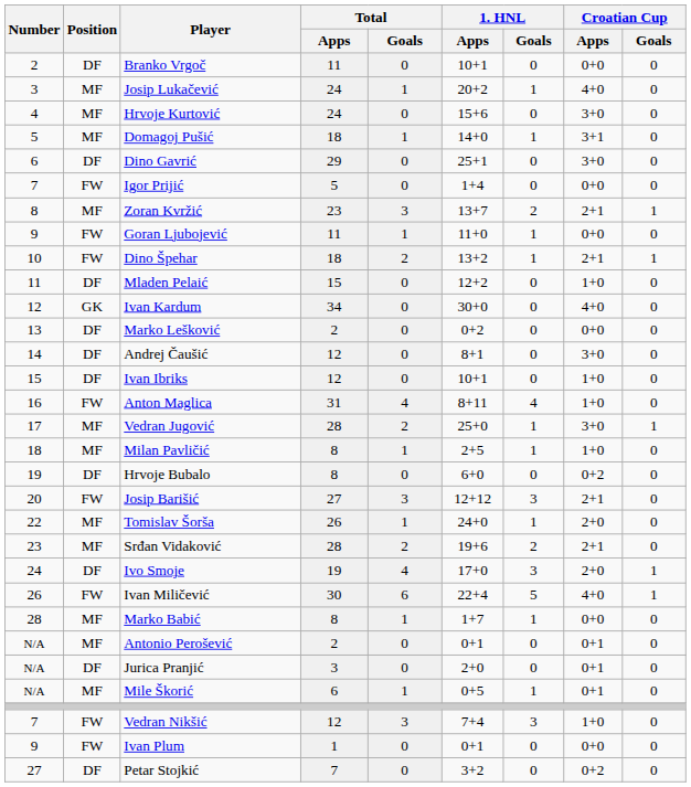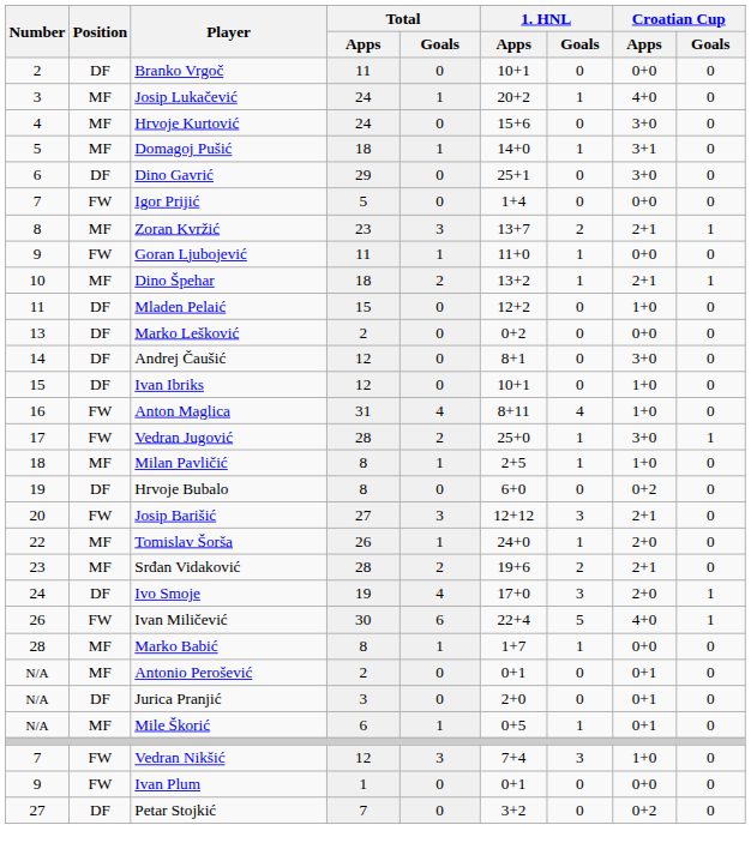 <table class="wikitable" style="font-size: 95%; text-align: center;">
 <tr>
 <th width=40  rowspan="2"  align="center">Number</th>
 <th width=40  rowspan="2"  align="center">Position</th>
 <th width=180 rowspan="2"  align="center">Player</th>
 <th width=140 colspan="2" align="center">Total</th>
 <th width=120 colspan="2" align="center"><a href='#'>1. HNL</a></th>
 <th width=120 colspan="2" align="center"><a href='#'>Croatian Cup</a></th>
 </tr>
 <tr>
 <th>Apps</th>
 <th>Goals</th>
 <th>Apps</th>
 <th>Goals</th>
 <th>Apps</th>
 <th>Goals</th>
 </tr>
 <tr>
 <td>2</td>
 <td>DF</td>
 <td style="text-align:left;"> <a href='#'>Branko Vrgoč</a></td>
 <td style="background: #F0F0F0">11</td>
 <td style="background: #F0F0F0">0</td>
 <td>10+1</td>
 <td>0</td>
 <td>0+0</td>
 <td>0</td>
 </tr>
 <tr>
 <td>3</td>
 <td>MF</td>
 <td style="text-align:left;"> <a href='#'>Josip Lukačević</a></td>
 <td style="background: #F0F0F0">24</td>
 <td style="background: #F0F0F0">1</td>
 <td>20+2</td>
 <td>1</td>
 <td>4+0</td>
 <td>0</td>
 </tr>
 <tr>
 <td>4</td>
 <td>MF</td>
 <td style="text-align:left;"> <a href='#'>Hrvoje Kurtović</a></td>
 <td style="background: #F0F0F0">24</td>
 <td style="background: #F0F0F0">0</td>
 <td>15+6</td>
 <td>0</td>
 <td>3+0</td>
 <td>0</td>
 </tr>
 <tr>
 <td>5</td>
 <td>MF</td>
 <td style="text-align:left;"> <a href='#'>Domagoj Pušić</a></td>
 <td style="background: #F0F0F0">18</td>
 <td style="background: #F0F0F0">1</td>
 <td>14+0</td>
 <td>1</td>
 <td>3+1</td>
 <td>0</td>
 </tr>
 <tr>
 <td>6</td>
 <td>DF</td>
 <td style="text-align:left;"> <a href='#'>Dino Gavrić</a></td>
 <td style="background: #F0F0F0">29</td>
 <td style="background: #F0F0F0">0</td>
 <td>25+1</td>
 <td>0</td>
 <td>3+0</td>
 <td>0</td>
 </tr>
 <tr>
 <td>7</td>
 <td>FW</td>
 <td style="text-align:left;"> <a href='#'>Igor Prijić</a></td>
 <td style="background: #F0F0F0">5</td>
 <td style="background: #F0F0F0">0</td>
 <td>1+4</td>
 <td>0</td>
 <td>0+0</td>
 <td>0</td>
 </tr>
 <tr>
 <td>8</td>
 <td>MF</td>
 <td style="text-align:left;"> <a href='#'>Zoran Kvržić</a></td>
 <td style="background: #F0F0F0">23</td>
 <td style="background: #F0F0F0">3</td>
 <td>13+7</td>
 <td>2</td>
 <td>2+1</td>
 <td>1</td>
 </tr>
 <tr>
 <td>9</td>
 <td>FW</td>
 <td style="text-align:left;"> <a href='#'>Goran Ljubojević</a></td>
 <td style="background: #F0F0F0">11</td>
 <td style="background: #F0F0F0">1</td>
 <td>11+0</td>
 <td>1</td>
 <td>0+0</td>
 <td>0</td>
 </tr>
 <tr>
 <td>10</td>
-<td>FW</td>
+<td>MF</td>
 <td style="text-align:left;"> <a href='#'>Dino Špehar</a></td>
 <td style="background: #F0F0F0">18</td>
 <td style="background: #F0F0F0">2</td>
 <td>13+2</td>
 <td>1</td>
 <td>2+1</td>
 <td>1</td>
 </tr>
 <tr>
 <td>11</td>
 <td>DF</td>
 <td style="text-align:left;"> <a href='#'>Mladen Pelaić</a></td>
 <td style="background: #F0F0F0">15</td>
 <td style="background: #F0F0F0">0</td>
 <td>12+2</td>
 <td>0</td>
 <td>1+0</td>
-<td>0</td>
-</tr>
-<tr>
-<td>12</td>
-<td>GK</td>
-<td style="text-align:left;"> <a href='#'>Ivan Kardum</a></td>
-<td style="background: #F0F0F0">34</td>
-<td style="background: #F0F0F0">0</td>
-<td>30+0</td>
-<td>0</td>
-<td>4+0</td>
 <td>0</td>
 </tr>
 <tr>
 <td>13</td>
 <td>DF</td>
 <td style="text-align:left;"> <a href='#'>Marko Lešković</a></td>
 <td style="background: #F0F0F0">2</td>
 <td style="background: #F0F0F0">0</td>
 <td>0+2</td>
 <td>0</td>
 <td>0+0</td>
 <td>0</td>
 </tr>
 <tr>
 <td>14</td>
 <td>DF</td>
 <td style="text-align:left;"> Andrej Čaušić</td>
 <td style="background: #F0F0F0">12</td>
 <td style="background: #F0F0F0">0</td>
 <td>8+1</td>
 <td>0</td>
 <td>3+0</td>
 <td>0</td>
 </tr>
 <tr>
 <td>15</td>
 <td>DF</td>
 <td style="text-align:left;"> <a href='#'>Ivan Ibriks</a></td>
 <td style="background: #F0F0F0">12</td>
 <td style="background: #F0F0F0">0</td>
 <td>10+1</td>
 <td>0</td>
 <td>1+0</td>
 <td>0</td>
 </tr>
 <tr>
 <td>16</td>
 <td>FW</td>
 <td style="text-align:left;"> <a href='#'>Anton Maglica</a></td>
 <td style="background: #F0F0F0">31</td>
 <td style="background: #F0F0F0">4</td>
 <td>8+11</td>
 <td>4</td>
 <td>1+0</td>
 <td>0</td>
 </tr>
 <tr>
 <td>17</td>
-<td>MF</td>
+<td>FW</td>
 <td style="text-align:left;"> <a href='#'>Vedran Jugović</a></td>
 <td style="background: #F0F0F0">28</td>
 <td style="background: #F0F0F0">2</td>
 <td>25+0</td>
 <td>1</td>
 <td>3+0</td>
 <td>1</td>
 </tr>
 <tr>
 <td>18</td>
 <td>MF</td>
 <td style="text-align:left;"> <a href='#'>Milan Pavličić</a></td>
 <td style="background: #F0F0F0">8</td>
 <td style="background: #F0F0F0">1</td>
 <td>2+5</td>
 <td>1</td>
 <td>1+0</td>
 <td>0</td>
 </tr>
 <tr>
 <td>19</td>
 <td>DF</td>
 <td style="text-align:left;"> Hrvoje Bubalo</td>
 <td style="background: #F0F0F0">8</td>
 <td style="background: #F0F0F0">0</td>
 <td>6+0</td>
 <td>0</td>
 <td>0+2</td>
 <td>0</td>
 </tr>
 <tr>
 <td>20</td>
 <td>FW</td>
 <td style="text-align:left;"> <a href='#'>Josip Barišić</a></td>
 <td style="background: #F0F0F0">27</td>
 <td style="background: #F0F0F0">3</td>
 <td>12+12</td>
 <td>3</td>
 <td>2+1</td>
 <td>0</td>
 </tr>
 <tr>
 <td>22</td>
 <td>MF</td>
 <td style="text-align:left;"> <a href='#'>Tomislav Šorša</a></td>
 <td style="background: #F0F0F0">26</td>
 <td style="background: #F0F0F0">1</td>
 <td>24+0</td>
 <td>1</td>
 <td>2+0</td>
 <td>0</td>
 </tr>
 <tr>
 <td>23</td>
 <td>MF</td>
 <td style="text-align:left;"> Srđan Vidaković</td>
 <td style="background: #F0F0F0">28</td>
 <td style="background: #F0F0F0">2</td>
 <td>19+6</td>
 <td>2</td>
 <td>2+1</td>
 <td>0</td>
 </tr>
 <tr>
 <td>24</td>
 <td>DF</td>
 <td style="text-align:left;"> <a href='#'>Ivo Smoje</a></td>
 <td style="background: #F0F0F0">19</td>
 <td style="background: #F0F0F0">4</td>
 <td>17+0</td>
 <td>3</td>
 <td>2+0</td>
 <td>1</td>
 </tr>
 <tr>
 <td>26</td>
 <td>FW</td>
 <td style="text-align:left;"> Ivan Miličević</td>
 <td style="background: #F0F0F0">30</td>
 <td style="background: #F0F0F0">6</td>
 <td>22+4</td>
 <td>5</td>
 <td>4+0</td>
 <td>1</td>
 </tr>
 <tr>
 <td>28</td>
 <td>MF</td>
 <td style="text-align:left;"> <a href='#'>Marko Babić</a></td>
 <td style="background: #F0F0F0">8</td>
 <td style="background: #F0F0F0">1</td>
 <td>1+7</td>
 <td>1</td>
 <td>0+0</td>
 <td>0</td>
 </tr>
 <tr>
 <td><span><small>N/A</small></span></td>
 <td>MF</td>
 <td style="text-align:left;"> <a href='#'>Antonio Perošević</a></td>
 <td style="background: #F0F0F0">2</td>
 <td style="background: #F0F0F0">0</td>
 <td>0+1</td>
 <td>0</td>
 <td>0+1</td>
 <td>0</td>
 </tr>
 <tr>
 <td><span><small>N/A</small></span></td>
 <td>DF</td>
 <td style="text-align:left;"> Jurica Pranjić</td>
 <td style="background: #F0F0F0">3</td>
 <td style="background: #F0F0F0">0</td>
 <td>2+0</td>
 <td>0</td>
 <td>0+1</td>
 <td>0</td>
 </tr>
 <tr>
 <td><span><small>N/A</small></span></td>
 <td>MF</td>
 <td style="text-align:left;"> <a href='#'>Mile Škorić</a></td>
 <td style="background: #F0F0F0">6</td>
 <td style="background: #F0F0F0">1</td>
 <td>0+5</td>
 <td>1</td>
 <td>0+1</td>
 <td>0</td>
 </tr>
 <tr style="color:#CCCCCC;background-color:#CCCCCC">
 <td colspan="9"></td>
 </tr>
 <tr>
 <td>7</td>
 <td>FW</td>
 <td style="text-align:left;"> <a href='#'>Vedran Nikšić</a></td>
 <td style="background: #F0F0F0">12</td>
 <td style="background: #F0F0F0">3</td>
 <td>7+4</td>
 <td>3</td>
 <td>1+0</td>
 <td>0</td>
 </tr>
 <tr>
 <td>9</td>
 <td>FW</td>
 <td style="text-align:left;"> <a href='#'>Ivan Plum</a></td>
 <td style="background: #F0F0F0">1</td>
 <td style="background: #F0F0F0">0</td>
 <td>0+1</td>
 <td>0</td>
 <td>0+0</td>
 <td>0</td>
 </tr>
 <tr>
 <td>27</td>
 <td>DF</td>
 <td style="text-align:left;"> Petar Stojkić</td>
 <td style="background: #F0F0F0">7</td>
 <td style="background: #F0F0F0">0</td>
 <td>3+2</td>
 <td>0</td>
 <td>0+2</td>
 <td>0</td>
 </tr>
 </table>
